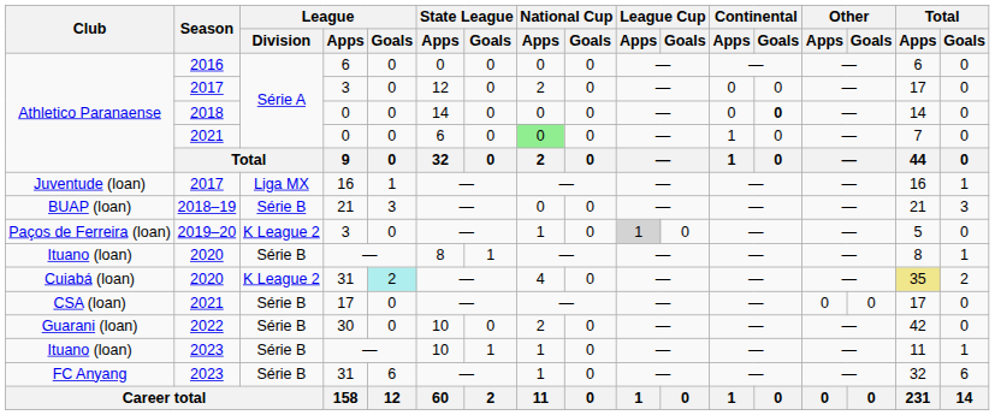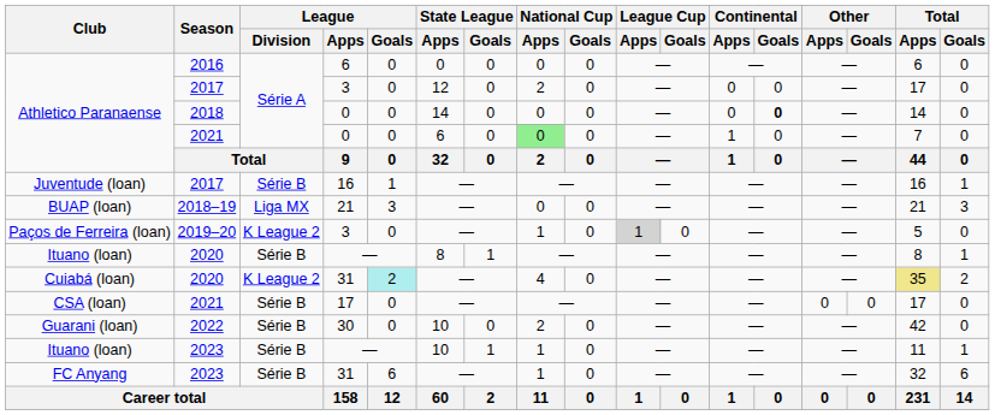 <table class="wikitable" style="text-align: center;">
 <tr>
 <th rowspan="2">Club</th>
 <th rowspan="2">Season</th>
 <th colspan="3">League</th>
 <th colspan="2">State League</th>
 <th colspan="2">National Cup</th>
 <th colspan="2">League Cup</th>
 <th colspan="2">Continental</th>
 <th colspan="2">Other</th>
 <th colspan="2">Total</th>
 </tr>
 <tr>
 <th>Division</th>
 <th>Apps</th>
 <th>Goals</th>
 <th>Apps</th>
 <th>Goals</th>
 <th>Apps</th>
 <th>Goals</th>
 <th>Apps</th>
 <th>Goals</th>
 <th>Apps</th>
 <th>Goals</th>
 <th>Apps</th>
 <th>Goals</th>
 <th>Apps</th>
 <th>Goals</th>
 </tr>
 <tr>
 <td rowspan="5"><a href='#'>Athletico Paranaense</a></td>
 <td><a href='#'>2016</a></td>
 <td rowspan="4"><a href='#'>Série A</a></td>
 <td>6</td>
 <td>0</td>
 <td>0</td>
 <td>0</td>
 <td>0</td>
 <td>0</td>
 <td colspan="2">—</td>
 <td colspan="2">—</td>
 <td colspan="2">—</td>
 <td>6</td>
 <td>0</td>
 </tr>
 <tr>
 <td><a href='#'>2017</a></td>
 <td>3</td>
 <td>0</td>
 <td>12</td>
 <td>0</td>
 <td>2</td>
 <td>0</td>
 <td colspan="2">—</td>
 <td>0</td>
 <td>0</td>
 <td colspan="2">—</td>
 <td>17</td>
 <td>0</td>
 </tr>
 <tr>
 <td><a href='#'>2018</a></td>
 <td>0</td>
 <td>0</td>
 <td>14</td>
 <td>0</td>
 <td>0</td>
 <td>0</td>
 <td colspan="2">—</td>
 <td>0</td>
 <td><strong>0</strong></td>
 <td colspan="2">—</td>
 <td>14</td>
 <td>0</td>
 </tr>
 <tr>
 <td><a href='#'>2021</a></td>
 <td>0</td>
 <td>0</td>
 <td>6</td>
 <td>0</td>
 <td style="background: lightgreen;">0</td>
 <td>0</td>
 <td colspan="2">—</td>
 <td>1</td>
 <td>0</td>
 <td colspan="2">—</td>
 <td>7</td>
 <td>0</td>
 </tr>
 <tr>
 <th colspan="2">Total</th>
 <th>9</th>
 <th>0</th>
 <th>32</th>
 <th>0</th>
 <th>2</th>
 <th>0</th>
 <th colspan="2">—</th>
 <th>1</th>
 <th>0</th>
 <th colspan="2">—</th>
 <th>44</th>
 <th>0</th>
 </tr>
 <tr>
 <td><a href='#'>Juventude</a> (loan)</td>
 <td><a href='#'>2017</a></td>
-<td><a href='#'>Liga MX</a></td>
+<td><a href='#'>Série B</a></td>
 <td>16</td>
 <td>1</td>
 <td colspan="2">—</td>
 <td colspan="2">—</td>
 <td colspan="2">—</td>
 <td colspan="2">—</td>
 <td colspan="2">—</td>
 <td>16</td>
 <td>1</td>
 </tr>
 <tr>
 <td><a href='#'>BUAP</a> (loan)</td>
 <td><a href='#'>2018–19</a></td>
-<td><a href='#'>Série B</a></td>
+<td><a href='#'>Liga MX</a></td>
 <td>21</td>
 <td>3</td>
 <td colspan="2">—</td>
 <td>0</td>
 <td>0</td>
 <td colspan="2">—</td>
 <td colspan="2">—</td>
 <td colspan="2">—</td>
 <td>21</td>
 <td>3</td>
 </tr>
 <tr>
 <td><a href='#'>Paços de Ferreira</a> (loan)</td>
 <td><a href='#'>2019–20</a></td>
 <td><a href='#'>K League 2</a></td>
 <td>3</td>
 <td>0</td>
 <td colspan="2">—</td>
 <td>1</td>
 <td>0</td>
 <td style="background: lightgrey;">1</td>
 <td>0</td>
 <td colspan="2">—</td>
 <td colspan="2">—</td>
 <td>5</td>
 <td>0</td>
 </tr>
 <tr>
 <td><a href='#'>Ituano</a> (loan)</td>
 <td><a href='#'>2020</a></td>
 <td>Série B</td>
 <td colspan="2">—</td>
 <td>8</td>
 <td>1</td>
 <td colspan="2">—</td>
 <td colspan="2">—</td>
 <td colspan="2">—</td>
 <td colspan="2">—</td>
 <td>8</td>
 <td>1</td>
 </tr>
 <tr>
 <td><a href='#'>Cuiabá</a> (loan)</td>
 <td><a href='#'>2020</a></td>
 <td><a href='#'>K League 2</a></td>
 <td>31</td>
 <td style="background: paleturquoise;">2</td>
 <td colspan="2">—</td>
 <td>4</td>
 <td>0</td>
 <td colspan="2">—</td>
 <td colspan="2">—</td>
 <td colspan="2">—</td>
 <td style="background: khaki;">35</td>
 <td>2</td>
 </tr>
 <tr>
 <td><a href='#'>CSA</a> (loan)</td>
 <td><a href='#'>2021</a></td>
 <td>Série B</td>
 <td>17</td>
 <td>0</td>
 <td colspan="2">—</td>
 <td colspan="2">—</td>
 <td colspan="2">—</td>
 <td colspan="2">—</td>
 <td>0</td>
 <td>0</td>
 <td>17</td>
 <td>0</td>
 </tr>
 <tr>
 <td><a href='#'>Guarani</a> (loan)</td>
 <td><a href='#'>2022</a></td>
 <td>Série B</td>
 <td>30</td>
 <td>0</td>
 <td>10</td>
 <td>0</td>
 <td>2</td>
 <td>0</td>
 <td colspan="2">—</td>
 <td colspan="2">—</td>
 <td colspan="2">—</td>
 <td>42</td>
 <td>0</td>
 </tr>
 <tr>
 <td><a href='#'>Ituano</a> (loan)</td>
 <td><a href='#'>2023</a></td>
 <td>Série B</td>
 <td colspan="2">—</td>
 <td>10</td>
 <td>1</td>
 <td>1</td>
 <td>0</td>
 <td colspan="2">—</td>
 <td colspan="2">—</td>
 <td colspan="2">—</td>
 <td>11</td>
 <td>1</td>
 </tr>
 <tr>
 <td><a href='#'>FC Anyang</a></td>
 <td><a href='#'>2023</a></td>
 <td>Série B</td>
 <td>31</td>
 <td>6</td>
 <td colspan="2">—</td>
 <td>1</td>
 <td>0</td>
 <td colspan="2">—</td>
 <td colspan="2">—</td>
 <td colspan="2">—</td>
 <td>32</td>
 <td>6</td>
 </tr>
 <tr>
 <th colspan="3">Career total</th>
 <th>158</th>
 <th>12</th>
 <th>60</th>
 <th>2</th>
 <th>11</th>
 <th>0</th>
 <th>1</th>
 <th>0</th>
 <th>1</th>
 <th>0</th>
 <th>0</th>
 <th>0</th>
 <th>231</th>
 <th>14</th>
 </tr>
 </table>
